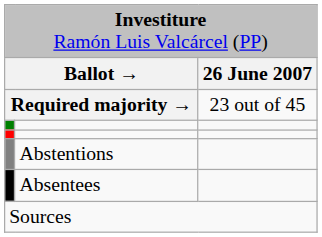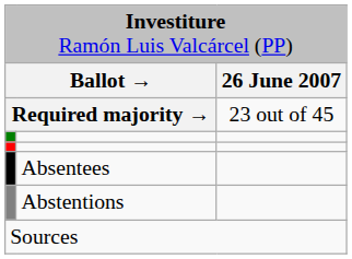 <table class="wikitable" style="text-align:center;">
 <tr>
 <td colspan="3" align="center" bgcolor="#C0C0C0"><strong>Investiture</strong><br><a href='#'>Ramón Luis Valcárcel</a> (<a href='#'>PP</a>)</td>
 </tr>
 <tr>
 <th colspan="2" width="150px">Ballot →</th>
 <th>26 June 2007</th>
 </tr>
 <tr>
 <th colspan="2">Required majority →</th>
 <td>23 out of 45 </td>
 </tr>
 <tr>
 <th width="1px" style="background:green;"></th>
 <td align="left"></td>
 <td></td>
 </tr>
 <tr>
 <th style="color:inherit;background:red;"></th>
 <td align="left"></td>
 <td></td>
 </tr>
 <tr>
-<th style="color:inherit;background:gray;"></th>
-<td align="left"><span>Abstentions</span></td>
+<th style="color:inherit;background:black;"></th>
+<td align="left"><span>Absentees</span></td>
 <td></td>
 </tr>
 <tr>
-<th style="color:inherit;background:black;"></th>
-<td align="left"><span>Absentees</span></td>
+<th style="color:inherit;background:gray;"></th>
+<td align="left"><span>Abstentions</span></td>
 <td></td>
 </tr>
 <tr>
 <td align="left" colspan="3">Sources</td>
 </tr>
 </table>
